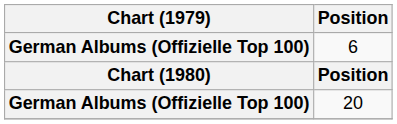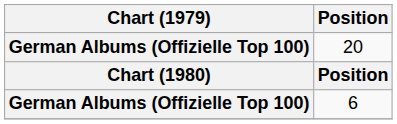 <table class="wikitable plainrowheaders" style="text-align:center">
 <tr>
 <th scope="col">Chart (1979)</th>
 <th scope="col">Position</th>
 </tr>
 <tr>
 <th scope="row">German Albums (Offizielle Top 100)</th>
-<td>6</td>
+<td>20</td>
 </tr>
 <tr>
 <th scope="col">Chart (1980)</th>
 <th scope="col">Position</th>
 </tr>
 <tr>
 <th scope="row">German Albums (Offizielle Top 100)</th>
-<td>20</td>
+<td>6</td>
 </tr>
 <tr>
 </tr>
 </table>
